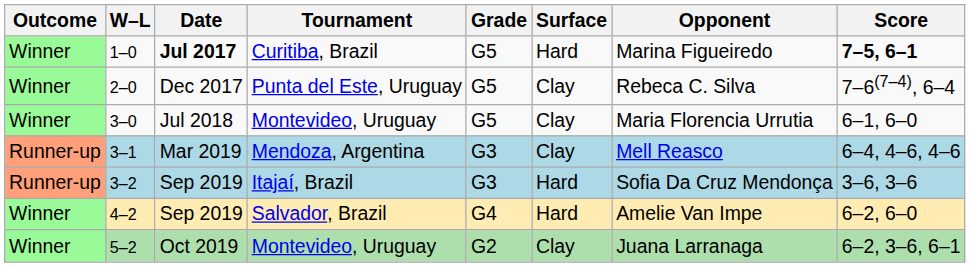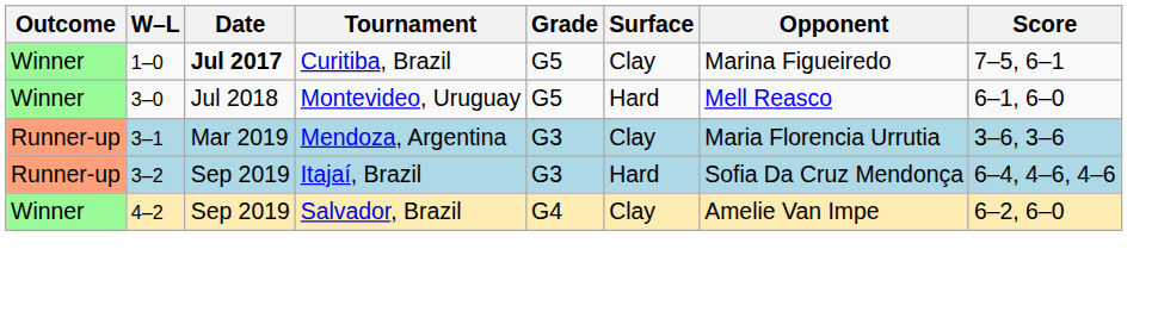 <table class="sortable wikitable" style=font-size:97%>
 <tr>
 <th>Outcome</th>
 <th class="unsortable">W–L</th>
 <th>Date</th>
 <th>Tournament</th>
 <th>Grade</th>
 <th>Surface</th>
 <th>Opponent</th>
 <th>Score</th>
 </tr>
 <tr>
 <td bgcolor="98FB98">Winner</td>
 <td><small>1–0</small></td>
 <td><strong>Jul 2017</strong></td>
 <td><a href='#'>Curitiba</a>, Brazil</td>
 <td>G5</td>
-<td>Hard</td>
+<td>Clay</td>
 <td> Marina Figueiredo</td>
-<td><strong>7–5, 6–1</strong></td>
-</tr>
-<tr>
-<td bgcolor="98FB98">Winner</td>
-<td><small>2–0</small></td>
-<td>Dec 2017</td>
-<td><a href='#'>Punta del Este</a>, Uruguay</td>
-<td>G5</td>
-<td>Clay</td>
-<td> Rebeca C. Silva</td>
-<td>7–6<sup>(7–4)</sup>, 6–4</td>
+<td>7–5, 6–1</td>
 </tr>
 <tr>
 <td bgcolor="98FB98">Winner</td>
 <td><small>3–0</small></td>
 <td>Jul 2018</td>
 <td><a href='#'>Montevideo</a>, Uruguay</td>
 <td>G5</td>
-<td>Clay</td>
-<td> Maria Florencia Urrutia</td>
+<td>Hard</td>
+<td> <a href='#'>Mell Reasco</a></td>
 <td>6–1, 6–0</td>
 </tr>
 <tr bgcolor="lightblue">
 <td style="background:#ffa07a;">Runner-up</td>
 <td><small>3–1</small></td>
 <td>Mar 2019</td>
 <td><a href='#'>Mendoza</a>, Argentina</td>
 <td>G3</td>
 <td>Clay</td>
-<td> <a href='#'>Mell Reasco</a></td>
-<td>6–4, 4–6, 4–6</td>
+<td> Maria Florencia Urrutia</td>
+<td>3–6, 3–6</td>
 </tr>
 <tr bgcolor="lightblue">
 <td style="background:#ffa07a;">Runner-up</td>
 <td><small>3–2</small></td>
 <td>Sep 2019</td>
 <td><a href='#'>Itajaí</a>, Brazil</td>
 <td>G3</td>
 <td>Hard</td>
 <td> Sofia Da Cruz Mendonça</td>
-<td>3–6, 3–6</td>
+<td>6–4, 4–6, 4–6</td>
 </tr>
 <tr bgcolor=#ffecb2>
 <td bgcolor="98FB98">Winner</td>
 <td><small>4–2</small></td>
 <td>Sep 2019</td>
 <td><a href='#'>Salvador</a>, Brazil</td>
 <td>G4</td>
-<td>Hard</td>
+<td>Clay</td>
 <td> Amelie Van Impe</td>
 <td>6–2, 6–0</td>
 </tr>
-<tr bgcolor=#ADDFAD>
-<td bgcolor="98FB98">Winner</td>
-<td><small>5–2</small></td>
-<td>Oct 2019</td>
-<td><a href='#'>Montevideo</a>, Uruguay</td>
-<td>G2</td>
-<td>Clay</td>
-<td> Juana Larranaga</td>
-<td>6–2, 3–6, 6–1</td>
-</tr>
 </table>
